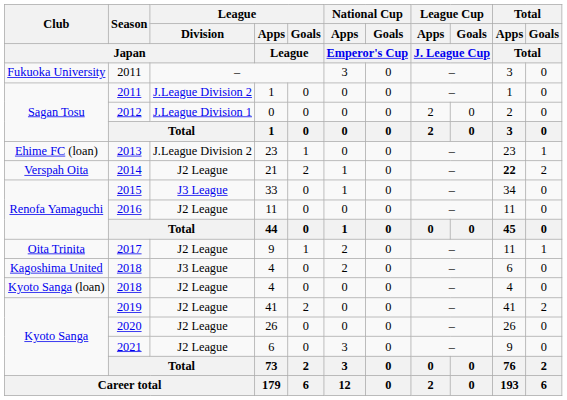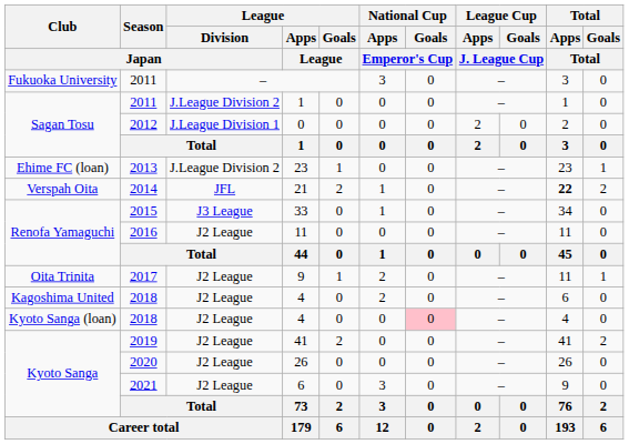 <table class="wikitable" style="text-align:center">
 <tr>
 <th rowspan=2>Club</th>
 <th rowspan=2>Season</th>
 <th colspan=3>League</th>
 <th colspan=2>National Cup</th>
 <th colspan=2>League Cup</th>
 <th colspan=2>Total</th>
 </tr>
 <tr>
 <th>Division</th>
 <th>Apps</th>
 <th>Goals</th>
 <th>Apps</th>
 <th>Goals</th>
 <th>Apps</th>
 <th>Goals</th>
 <th>Apps</th>
 <th>Goals</th>
 </tr>
 <tr>
 <th colspan=3>Japan</th>
 <th colspan=2>League</th>
 <th colspan=2><a href='#'>Emperor's Cup</a></th>
 <th colspan=2><a href='#'>J. League Cup</a></th>
 <th colspan=2>Total</th>
 </tr>
 <tr>
 <td><a href='#'>Fukuoka University</a></td>
 <td>2011</td>
 <td colspan="3">–</td>
 <td>3</td>
 <td>0</td>
 <td colspan="2">–</td>
 <td>3</td>
 <td>0</td>
 </tr>
 <tr>
 <td rowspan="3"><a href='#'>Sagan Tosu</a></td>
 <td><a href='#'>2011</a></td>
 <td><a href='#'>J.League Division 2</a></td>
 <td>1</td>
 <td>0</td>
 <td>0</td>
 <td>0</td>
 <td colspan="2">–</td>
 <td>1</td>
 <td>0</td>
 </tr>
 <tr>
 <td><a href='#'>2012</a></td>
 <td><a href='#'>J.League Division 1</a></td>
 <td>0</td>
 <td>0</td>
 <td>0</td>
 <td>0</td>
 <td>2</td>
 <td>0</td>
 <td>2</td>
 <td>0</td>
 </tr>
 <tr>
 <th colspan="2">Total</th>
 <th>1</th>
 <th>0</th>
 <th>0</th>
 <th>0</th>
 <th>2</th>
 <th>0</th>
 <th>3</th>
 <th>0</th>
 </tr>
 <tr>
 <td><a href='#'>Ehime FC</a> (loan)</td>
 <td><a href='#'>2013</a></td>
 <td>J.League Division 2</td>
 <td>23</td>
 <td>1</td>
 <td>0</td>
 <td>0</td>
 <td colspan="2">–</td>
 <td>23</td>
 <td>1</td>
 </tr>
 <tr>
 <td><a href='#'>Verspah Oita</a></td>
 <td><a href='#'>2014</a></td>
-<td>J2 League</td>
+<td><a href='#'>JFL</a></td>
 <td>21</td>
 <td>2</td>
 <td>1</td>
 <td>0</td>
 <td colspan="2">–</td>
 <td><strong>22</strong></td>
 <td>2</td>
 </tr>
 <tr>
 <td rowspan="3"><a href='#'>Renofa Yamaguchi</a></td>
 <td><a href='#'>2015</a></td>
 <td><a href='#'>J3 League</a></td>
 <td>33</td>
 <td>0</td>
 <td>1</td>
 <td>0</td>
 <td colspan="2">–</td>
 <td>34</td>
 <td>0</td>
 </tr>
 <tr>
 <td><a href='#'>2016</a></td>
 <td>J2 League</td>
 <td>11</td>
 <td>0</td>
 <td>0</td>
 <td>0</td>
 <td colspan="2">–</td>
 <td>11</td>
 <td>0</td>
 </tr>
 <tr>
 <th colspan="2">Total</th>
 <th>44</th>
 <th>0</th>
 <th>1</th>
 <th>0</th>
 <th>0</th>
 <th>0</th>
 <th>45</th>
 <th>0</th>
 </tr>
 <tr>
 <td><a href='#'>Oita Trinita</a></td>
 <td><a href='#'>2017</a></td>
 <td>J2 League</td>
 <td>9</td>
 <td>1</td>
 <td>2</td>
 <td>0</td>
 <td colspan="2">–</td>
 <td>11</td>
 <td>1</td>
 </tr>
 <tr>
 <td><a href='#'>Kagoshima United</a></td>
 <td><a href='#'>2018</a></td>
-<td>J3 League</td>
+<td>J2 League</td>
 <td>4</td>
 <td>0</td>
 <td>2</td>
 <td>0</td>
 <td colspan="2">–</td>
 <td>6</td>
 <td>0</td>
 </tr>
 <tr>
 <td><a href='#'>Kyoto Sanga</a> (loan)</td>
 <td><a href='#'>2018</a></td>
 <td>J2 League</td>
 <td>4</td>
 <td>0</td>
 <td>0</td>
-<td>0</td>
+<td style="background: pink;">0</td>
 <td colspan="2">–</td>
 <td>4</td>
 <td>0</td>
 </tr>
 <tr>
 <td rowspan="4"><a href='#'>Kyoto Sanga</a></td>
 <td><a href='#'>2019</a></td>
 <td>J2 League</td>
 <td>41</td>
 <td>2</td>
 <td>0</td>
 <td>0</td>
 <td colspan="2">–</td>
 <td>41</td>
 <td>2</td>
 </tr>
 <tr>
 <td><a href='#'>2020</a></td>
 <td>J2 League</td>
 <td>26</td>
 <td>0</td>
 <td>0</td>
 <td>0</td>
 <td colspan="2">–</td>
 <td>26</td>
 <td>0</td>
 </tr>
 <tr>
 <td><a href='#'>2021</a></td>
 <td>J2 League</td>
 <td>6</td>
 <td>0</td>
 <td>3</td>
 <td>0</td>
 <td colspan="2">–</td>
 <td>9</td>
 <td>0</td>
 </tr>
 <tr>
 <th colspan="2">Total</th>
 <th>73</th>
 <th>2</th>
 <th>3</th>
 <th>0</th>
 <th>0</th>
 <th>0</th>
 <th>76</th>
 <th>2</th>
 </tr>
 <tr>
 <th colspan=3>Career total</th>
 <th>179</th>
 <th>6</th>
 <th>12</th>
 <th>0</th>
 <th>2</th>
 <th>0</th>
 <th>193</th>
 <th>6</th>
 </tr>
 </table>
